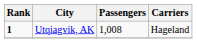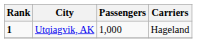 <table class="wikitable" style="font-size: 90%" width= align=>
 <tr>
 <th>Rank</th>
 <th>City</th>
 <th>Passengers</th>
 <th>Carriers</th>
 </tr>
 <tr>
 <td><strong>1</strong></td>
 <td> <a href='#'>Utqiagvik, AK</a></td>
-<td>1,008</td>
+<td>1,000</td>
 <td>Hageland</td>
 </tr>
 <tr>
 </tr>
 </table>
